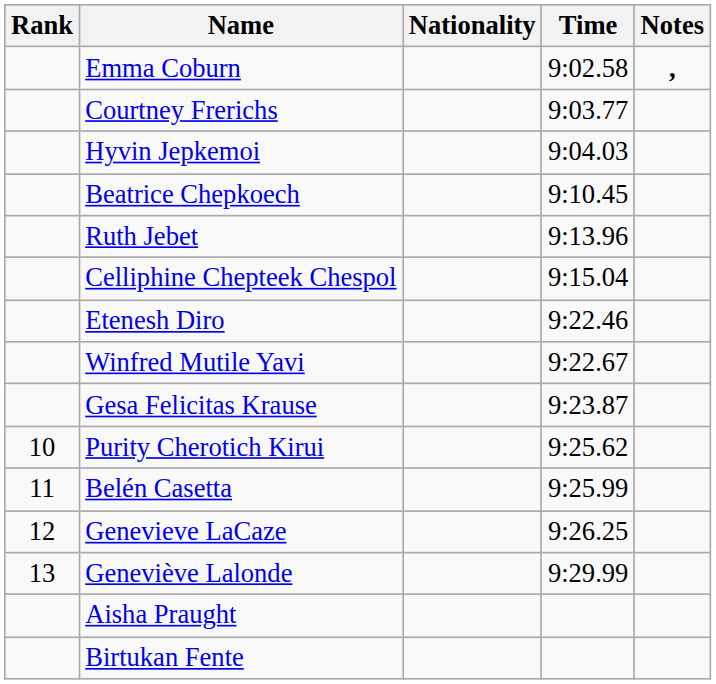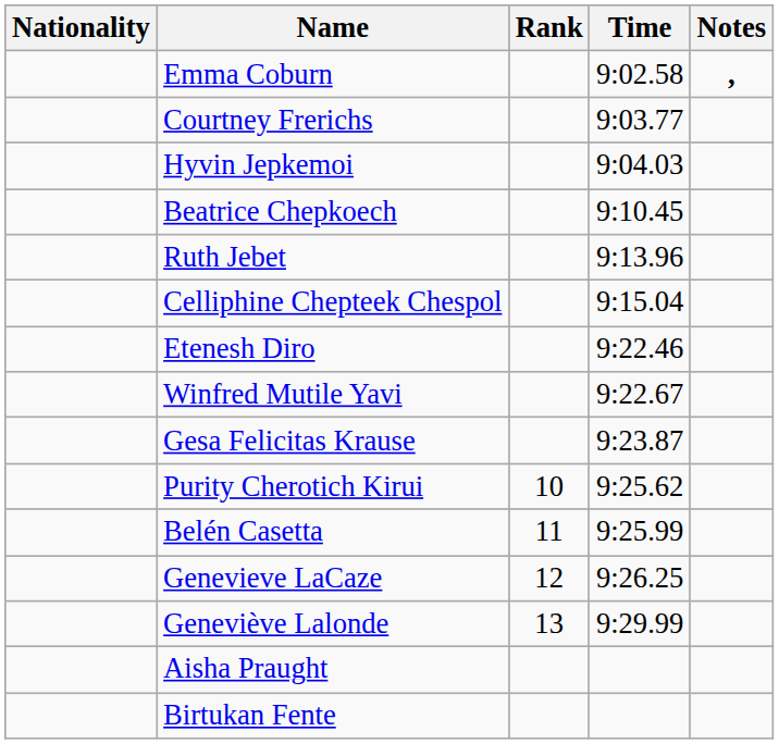 <table class="wikitable sortable" style="text-align:center">
 <tr>
+<th>Nationality</th>
+<th>Name</th>
 <th data-sort-type="number">Rank</th>
-<th>Name</th>
-<th>Nationality</th>
 <th>Time</th>
 <th>Notes</th>
 </tr>
 <tr>
+<td style="text-align:left;"></td>
+<td style="text-align:left;"><a href='#'>Emma Coburn</a></td>
 <td></td>
-<td style="text-align:left;"><a href='#'>Emma Coburn</a></td>
-<td style="text-align:left;"></td>
 <td>9:02.58</td>
 <td><strong>, </strong></td>
 </tr>
 <tr>
+<td style="text-align:left;"></td>
+<td style="text-align:left;"><a href='#'>Courtney Frerichs</a></td>
 <td></td>
-<td style="text-align:left;"><a href='#'>Courtney Frerichs</a></td>
-<td style="text-align:left;"></td>
 <td>9:03.77</td>
 <td></td>
 </tr>
 <tr>
+<td style="text-align:left;"></td>
+<td style="text-align:left;"><a href='#'>Hyvin Jepkemoi</a></td>
 <td></td>
-<td style="text-align:left;"><a href='#'>Hyvin Jepkemoi</a></td>
-<td style="text-align:left;"></td>
 <td>9:04.03</td>
 <td></td>
 </tr>
 <tr>
+<td style="text-align:left;"></td>
+<td style="text-align:left;"><a href='#'>Beatrice Chepkoech</a></td>
 <td></td>
-<td style="text-align:left;"><a href='#'>Beatrice Chepkoech</a></td>
-<td style="text-align:left;"></td>
 <td>9:10.45</td>
 <td></td>
 </tr>
 <tr>
+<td style="text-align:left;"></td>
+<td style="text-align:left;"><a href='#'>Ruth Jebet</a></td>
 <td></td>
-<td style="text-align:left;"><a href='#'>Ruth Jebet</a></td>
-<td style="text-align:left;"></td>
 <td>9:13.96</td>
 <td></td>
 </tr>
 <tr>
+<td style="text-align:left;"></td>
+<td style="text-align:left;"><a href='#'>Celliphine Chepteek Chespol</a></td>
 <td></td>
-<td style="text-align:left;"><a href='#'>Celliphine Chepteek Chespol</a></td>
-<td style="text-align:left;"></td>
 <td>9:15.04</td>
 <td></td>
 </tr>
 <tr>
+<td style="text-align:left;"></td>
+<td style="text-align:left;"><a href='#'>Etenesh Diro</a></td>
 <td></td>
-<td style="text-align:left;"><a href='#'>Etenesh Diro</a></td>
-<td style="text-align:left;"></td>
 <td>9:22.46</td>
 <td></td>
 </tr>
 <tr>
+<td style="text-align:left;"></td>
+<td style="text-align:left;"><a href='#'>Winfred Mutile Yavi</a></td>
 <td></td>
-<td style="text-align:left;"><a href='#'>Winfred Mutile Yavi</a></td>
-<td style="text-align:left;"></td>
 <td>9:22.67</td>
 <td></td>
 </tr>
 <tr>
+<td style="text-align:left;"></td>
+<td style="text-align:left;"><a href='#'>Gesa Felicitas Krause</a></td>
 <td></td>
-<td style="text-align:left;"><a href='#'>Gesa Felicitas Krause</a></td>
-<td style="text-align:left;"></td>
 <td>9:23.87</td>
 <td></td>
 </tr>
 <tr>
+<td style="text-align:left;"></td>
+<td style="text-align:left;"><a href='#'>Purity Cherotich Kirui</a></td>
 <td>10</td>
-<td style="text-align:left;"><a href='#'>Purity Cherotich Kirui</a></td>
-<td style="text-align:left;"></td>
 <td>9:25.62</td>
 <td></td>
 </tr>
 <tr>
+<td style="text-align:left;"></td>
+<td style="text-align:left;"><a href='#'>Belén Casetta</a></td>
 <td>11</td>
-<td style="text-align:left;"><a href='#'>Belén Casetta</a></td>
-<td style="text-align:left;"></td>
 <td>9:25.99</td>
 <td><strong></strong></td>
 </tr>
 <tr>
+<td style="text-align:left;"></td>
+<td style="text-align:left;"><a href='#'>Genevieve LaCaze</a></td>
 <td>12</td>
-<td style="text-align:left;"><a href='#'>Genevieve LaCaze</a></td>
-<td style="text-align:left;"></td>
 <td>9:26.25</td>
 <td></td>
 </tr>
 <tr>
+<td style="text-align:left;"></td>
+<td style="text-align:left;"><a href='#'>Geneviève Lalonde</a></td>
 <td>13</td>
-<td style="text-align:left;"><a href='#'>Geneviève Lalonde</a></td>
-<td style="text-align:left;"></td>
 <td>9:29.99</td>
 <td><strong></strong></td>
 </tr>
 <tr>
+<td style="text-align:left;"></td>
+<td style="text-align:left;"><a href='#'>Aisha Praught</a></td>
 <td></td>
-<td style="text-align:left;"><a href='#'>Aisha Praught</a></td>
-<td style="text-align:left;"></td>
 <td></td>
 <td></td>
 </tr>
 <tr>
+<td style="text-align:left;"></td>
+<td style="text-align:left;"><a href='#'>Birtukan Fente</a></td>
 <td></td>
-<td style="text-align:left;"><a href='#'>Birtukan Fente</a></td>
-<td style="text-align:left;"></td>
 <td></td>
 <td></td>
 </tr>
 </table>
